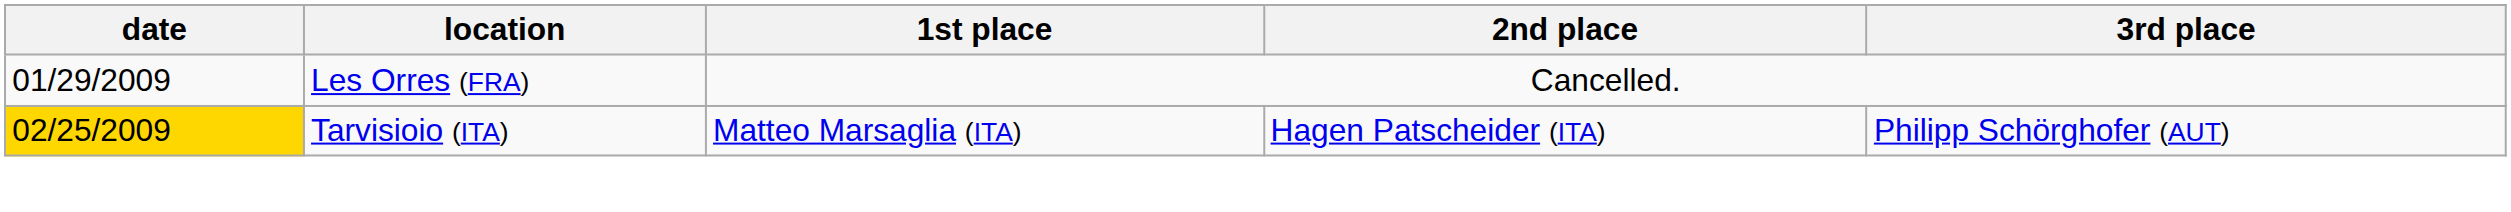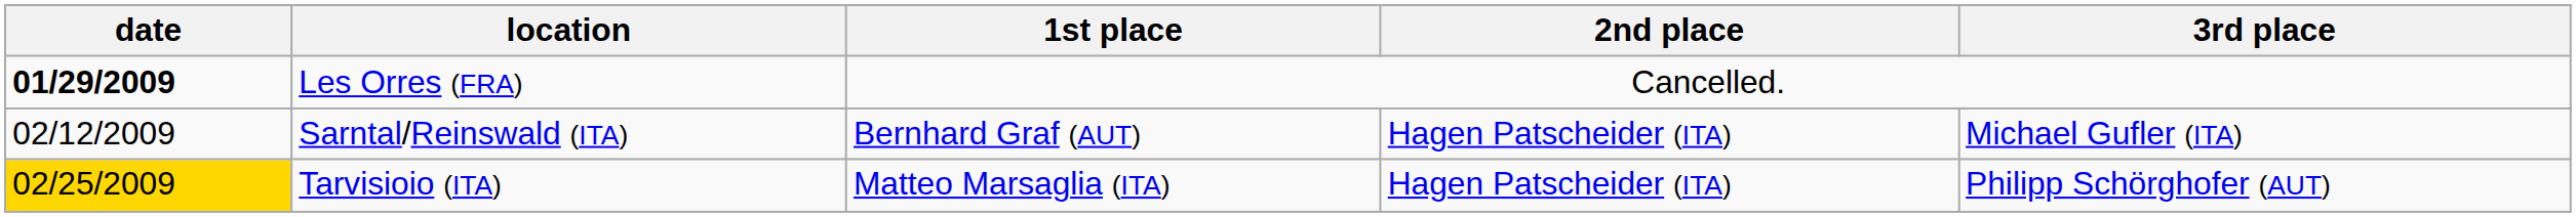 <table class="wikitable" width=100%>
 <tr class="backgroundcolor5">
 <th>date</th>
 <th>location</th>
 <th>1st place</th>
 <th>2nd place</th>
 <th>3rd place</th>
 </tr>
 <tr>
-<td>01/29/2009</td>
+<td><strong>01/29/2009</strong></td>
 <td><a href='#'>Les Orres</a> <small>(<a href='#'>FRA</a>)</small></td>
 <td colspan="3" align="center">Cancelled.</td>
+</tr>
+<tr>
+<td>02/12/2009</td>
+<td><a href='#'>Sarntal</a>/<a href='#'>Reinswald</a> <small>(<a href='#'>ITA</a>)</small></td>
+<td> <a href='#'>Bernhard Graf</a> <small>(<a href='#'>AUT</a>)</small></td>
+<td> <a href='#'>Hagen Patscheider</a> <small>(<a href='#'>ITA</a>)</small></td>
+<td> <a href='#'>Michael Gufler</a> <small>(<a href='#'>ITA</a>)</small></td>
 </tr>
 <tr>
 <td style="background: gold;">02/25/2009</td>
 <td><a href='#'>Tarvisioio</a> <small>(<a href='#'>ITA</a>)</small></td>
 <td> <a href='#'>Matteo Marsaglia</a> <small>(<a href='#'>ITA</a>)</small></td>
 <td> <a href='#'>Hagen Patscheider</a> <small>(<a href='#'>ITA</a>)</small></td>
 <td> <a href='#'>Philipp Schörghofer</a> <small>(<a href='#'>AUT</a>)</small></td>
 </tr>
 </table>
